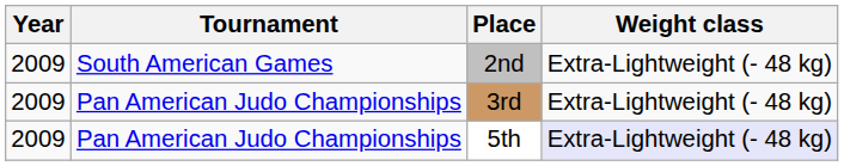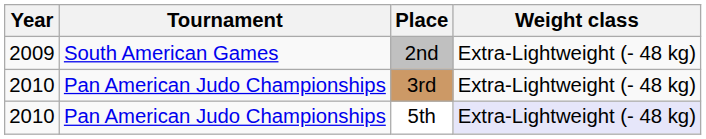 <table class=wikitable>
 <tr>
 <th>Year</th>
 <th>Tournament</th>
 <th>Place</th>
 <th>Weight class</th>
 </tr>
 <tr>
 <td>2009</td>
 <td><a href='#'>South American Games</a></td>
 <td bgcolor="silver" align="center">2nd</td>
 <td>Extra-Lightweight (- 48 kg)</td>
 </tr>
 <tr>
-<td>2009</td>
+<td>2010</td>
 <td><a href='#'>Pan American Judo Championships</a></td>
 <td bgcolor="cc9966" align="center">3rd</td>
 <td>Extra-Lightweight (- 48 kg)</td>
 </tr>
 <tr>
-<td>2009</td>
+<td>2010</td>
 <td><a href='#'>Pan American Judo Championships</a></td>
 <td bgcolor="white" align="center">5th</td>
 <td style="background: lavender;">Extra-Lightweight (- 48 kg)</td>
 </tr>
 </table>
